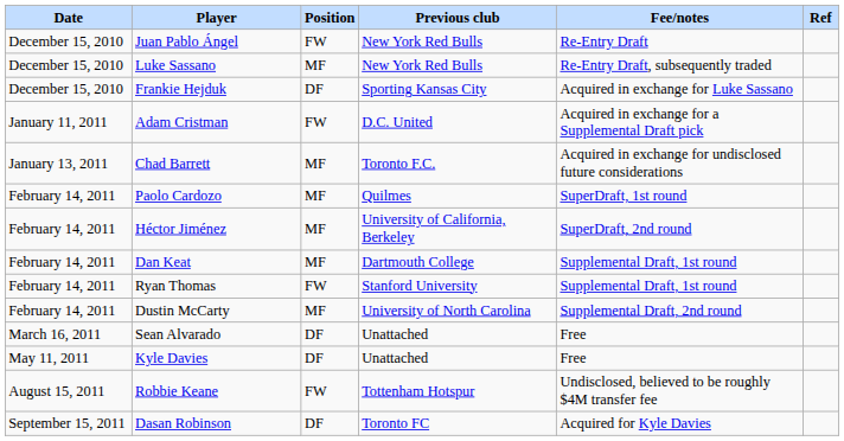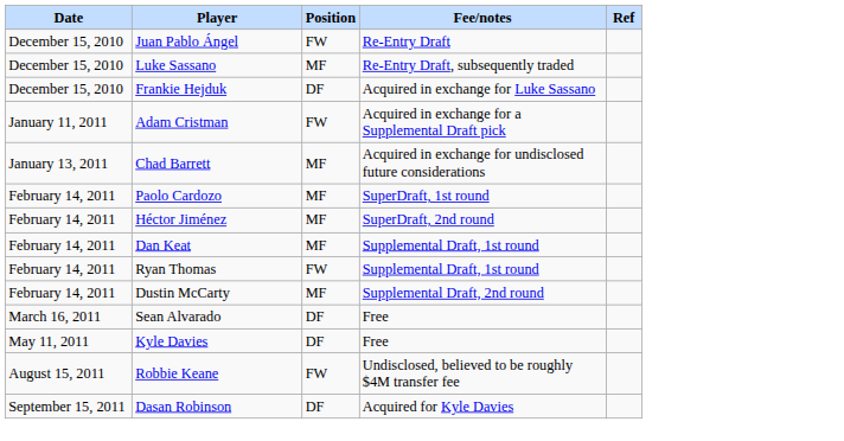 <table class="wikitable" style="text-align:left; font-size:95%;">
 <tr>
 <th style="background:#c2ddff; width:125px;">Date</th>
 <th style="background:#c2ddff; width:170px;">Player</th>
 <th style="background:#c2ddff; width:50px;">Position</th>
-<th style="background:#c2ddff; width:200px;">Previous club</th>
 <th style="background:#c2ddff; width:250px;">Fee/notes</th>
 <th style="background:#c2ddff; width:30px;">Ref</th>
 </tr>
 <tr>
 <td>December 15, 2010</td>
 <td> <a href='#'>Juan Pablo Ángel</a></td>
 <td>FW</td>
-<td> <a href='#'>New York Red Bulls</a></td>
 <td><a href='#'>Re-Entry Draft</a></td>
 <td></td>
 </tr>
 <tr>
 <td>December 15, 2010</td>
 <td> <a href='#'>Luke Sassano</a></td>
 <td>MF</td>
-<td> <a href='#'>New York Red Bulls</a></td>
 <td><a href='#'>Re-Entry Draft</a>, subsequently traded</td>
 <td></td>
 </tr>
 <tr>
 <td>December 15, 2010</td>
 <td> <a href='#'>Frankie Hejduk</a></td>
 <td>DF</td>
-<td> <a href='#'>Sporting Kansas City</a></td>
 <td>Acquired in exchange for <a href='#'>Luke Sassano</a></td>
 <td></td>
 </tr>
 <tr>
 <td>January 11, 2011</td>
 <td> <a href='#'>Adam Cristman</a></td>
 <td>FW</td>
-<td> <a href='#'>D.C. United</a></td>
 <td>Acquired in exchange for a <a href='#'>Supplemental Draft pick</a></td>
 <td></td>
 </tr>
 <tr>
 <td>January 13, 2011</td>
 <td> <a href='#'>Chad Barrett</a></td>
 <td>MF</td>
-<td> <a href='#'>Toronto F.C.</a></td>
 <td>Acquired in exchange for undisclosed future considerations</td>
 <td></td>
 </tr>
 <tr>
 <td>February 14, 2011</td>
 <td> <a href='#'>Paolo Cardozo</a></td>
 <td>MF</td>
-<td> <a href='#'>Quilmes</a></td>
 <td><a href='#'>SuperDraft, 1st round</a></td>
 <td></td>
 </tr>
 <tr>
 <td>February 14, 2011</td>
 <td> <a href='#'>Héctor Jiménez</a></td>
 <td>MF</td>
-<td> <a href='#'>University of California, Berkeley</a></td>
 <td><a href='#'>SuperDraft, 2nd round</a></td>
 <td></td>
 </tr>
 <tr>
 <td>February 14, 2011</td>
 <td> <a href='#'>Dan Keat</a></td>
 <td>MF</td>
-<td> <a href='#'>Dartmouth College</a></td>
 <td><a href='#'>Supplemental Draft, 1st round</a></td>
 <td></td>
 </tr>
 <tr>
 <td>February 14, 2011</td>
 <td> Ryan Thomas</td>
 <td>FW</td>
-<td> <a href='#'>Stanford University</a></td>
 <td><a href='#'>Supplemental Draft, 1st round</a></td>
 <td></td>
 </tr>
 <tr>
 <td>February 14, 2011</td>
 <td> Dustin McCarty</td>
 <td>MF</td>
-<td> <a href='#'>University of North Carolina</a></td>
 <td><a href='#'>Supplemental Draft, 2nd round</a></td>
 <td></td>
 </tr>
 <tr>
 <td>March 16, 2011</td>
 <td> Sean Alvarado</td>
 <td>DF</td>
-<td>Unattached</td>
 <td>Free</td>
 <td></td>
 </tr>
 <tr>
 <td>May 11, 2011</td>
 <td> <a href='#'>Kyle Davies</a></td>
 <td>DF</td>
-<td>Unattached</td>
 <td>Free</td>
 <td></td>
 </tr>
 <tr>
 <td>August 15, 2011</td>
 <td> <a href='#'>Robbie Keane</a></td>
 <td>FW</td>
-<td> <a href='#'>Tottenham Hotspur</a></td>
 <td>Undisclosed, believed to be roughly $4M transfer fee</td>
 <td></td>
 </tr>
 <tr>
 <td>September 15, 2011</td>
 <td> <a href='#'>Dasan Robinson</a></td>
 <td>DF</td>
-<td> <a href='#'>Toronto FC</a></td>
 <td>Acquired for <a href='#'>Kyle Davies</a></td>
 <td></td>
 </tr>
 </table>
